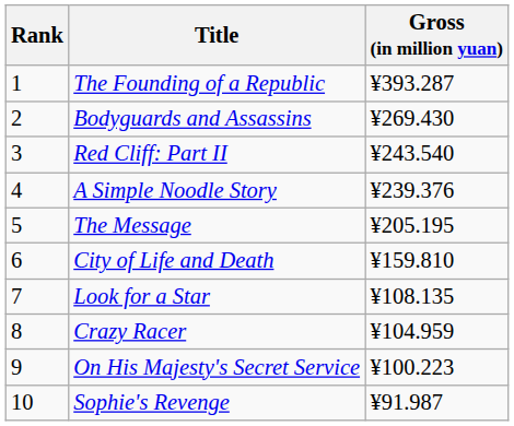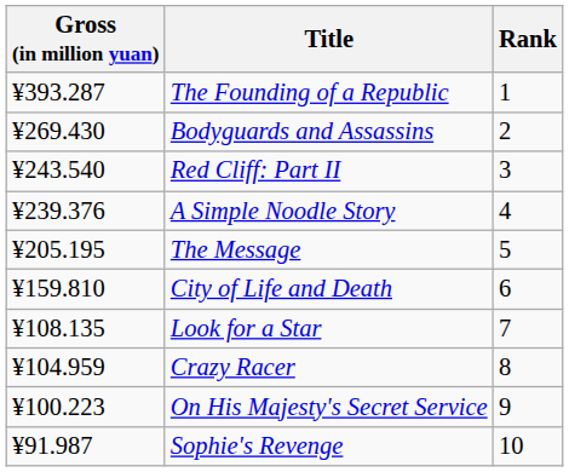 <table class="wikitable sortable" style="margin:auto; margin:auto;">
 <tr>
+<th>Gross <br><small>(in million <a href='#'>yuan</a>)</small></th>
+<th>Title</th>
 <th>Rank</th>
-<th>Title</th>
-<th>Gross <br><small>(in million <a href='#'>yuan</a>)</small></th>
 </tr>
 <tr>
+<td>¥393.287</td>
+<td><em><a href='#'>The Founding of a Republic</a></em></td>
 <td>1</td>
-<td><em><a href='#'>The Founding of a Republic</a></em></td>
-<td>¥393.287</td>
 </tr>
 <tr>
+<td>¥269.430</td>
+<td><em><a href='#'>Bodyguards and Assassins</a></em></td>
 <td>2</td>
-<td><em><a href='#'>Bodyguards and Assassins</a></em></td>
-<td>¥269.430</td>
 </tr>
 <tr>
+<td>¥243.540</td>
+<td><em><a href='#'>Red Cliff: Part II</a></em></td>
 <td>3</td>
-<td><em><a href='#'>Red Cliff: Part II</a></em></td>
-<td>¥243.540</td>
 </tr>
 <tr>
+<td>¥239.376</td>
+<td><em><a href='#'>A Simple Noodle Story</a></em></td>
 <td>4</td>
-<td><em><a href='#'>A Simple Noodle Story</a></em></td>
-<td>¥239.376</td>
 </tr>
 <tr>
+<td>¥205.195</td>
+<td><em><a href='#'>The Message</a></em></td>
 <td>5</td>
-<td><em><a href='#'>The Message</a></em></td>
-<td>¥205.195</td>
 </tr>
 <tr>
+<td>¥159.810</td>
+<td><em><a href='#'>City of Life and Death</a></em></td>
 <td>6</td>
-<td><em><a href='#'>City of Life and Death</a></em></td>
-<td>¥159.810</td>
 </tr>
 <tr>
+<td>¥108.135</td>
+<td><em><a href='#'>Look for a Star</a></em></td>
 <td>7</td>
-<td><em><a href='#'>Look for a Star</a></em></td>
-<td>¥108.135</td>
 </tr>
 <tr>
+<td>¥104.959</td>
+<td><em><a href='#'>Crazy Racer</a></em></td>
 <td>8</td>
-<td><em><a href='#'>Crazy Racer</a></em></td>
-<td>¥104.959</td>
 </tr>
 <tr>
+<td>¥100.223</td>
+<td><em><a href='#'>On His Majesty's Secret Service</a></em></td>
 <td>9</td>
-<td><em><a href='#'>On His Majesty's Secret Service</a></em></td>
-<td>¥100.223</td>
 </tr>
 <tr>
+<td>¥91.987</td>
+<td><em><a href='#'>Sophie's Revenge</a></em></td>
 <td>10</td>
-<td><em><a href='#'>Sophie's Revenge</a></em></td>
-<td>¥91.987</td>
 </tr>
 </table>
